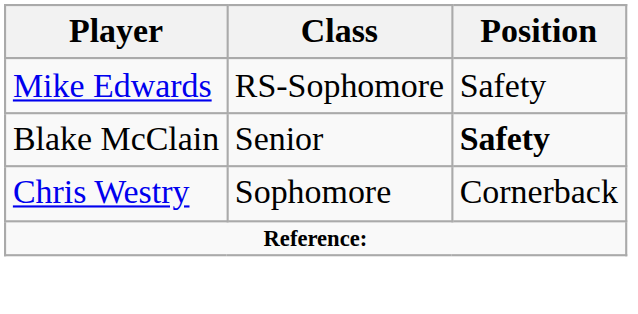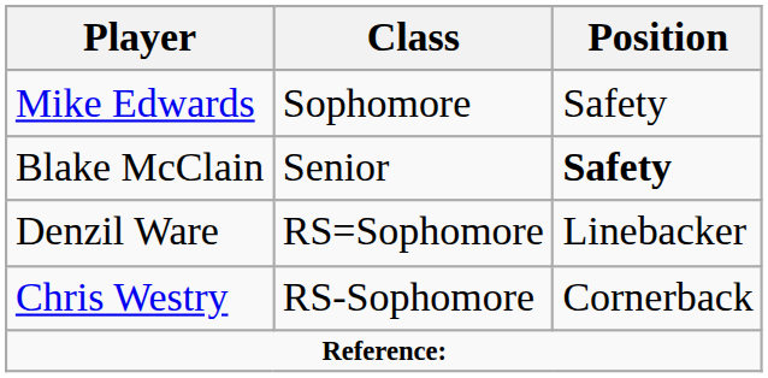 <table class="wikitable">
 <tr ;>
 <th>Player</th>
 <th>Class</th>
 <th>Position</th>
 </tr>
 <tr>
 <td><a href='#'>Mike Edwards</a></td>
-<td>RS-Sophomore</td>
+<td>Sophomore</td>
 <td>Safety</td>
 </tr>
 <tr>
 <td>Blake McClain</td>
 <td>Senior</td>
 <td><strong>Safety</strong></td>
 </tr>
 <tr>
+<td>Denzil Ware</td>
+<td>RS=Sophomore</td>
+<td>Linebacker</td>
+</tr>
+<tr>
 <td><a href='#'>Chris Westry</a></td>
-<td>Sophomore</td>
+<td>RS-Sophomore</td>
 <td>Cornerback</td>
 </tr>
 <tr>
 <td colspan="3"  style="font-size:8pt; text-align:center;"><strong>Reference:</strong></td>
 </tr>
 </table>
